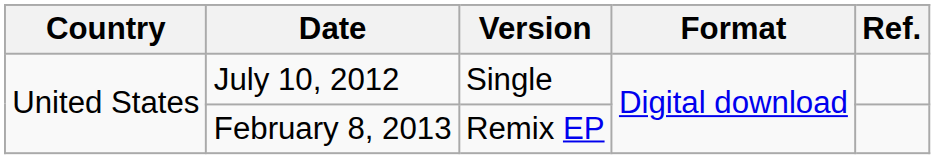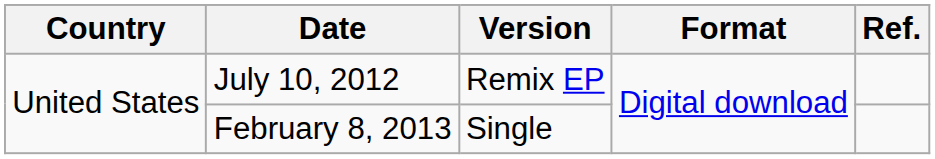 <table class="wikitable">
 <tr>
 <th>Country</th>
 <th>Date</th>
 <th>Version</th>
 <th>Format</th>
 <th>Ref.</th>
 </tr>
 <tr>
 <td rowspan="2">United States</td>
 <td>July 10, 2012</td>
-<td>Single</td>
+<td>Remix <a href='#'>EP</a></td>
 <td rowspan="2"><a href='#'>Digital download</a></td>
 <td></td>
 </tr>
 <tr>
 <td>February 8, 2013</td>
-<td>Remix <a href='#'>EP</a></td>
+<td>Single</td>
 <td></td>
 </tr>
 </table>
